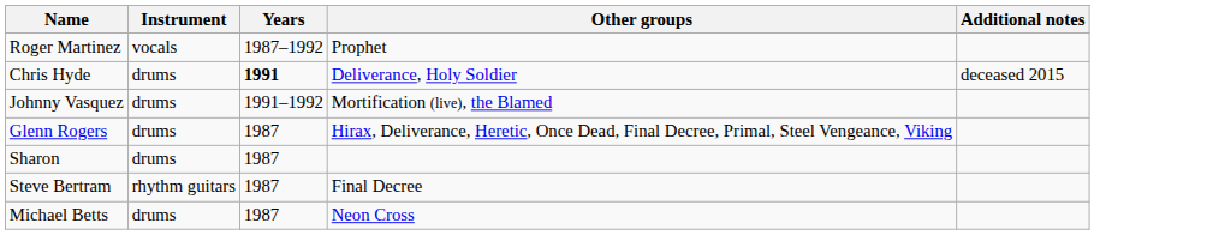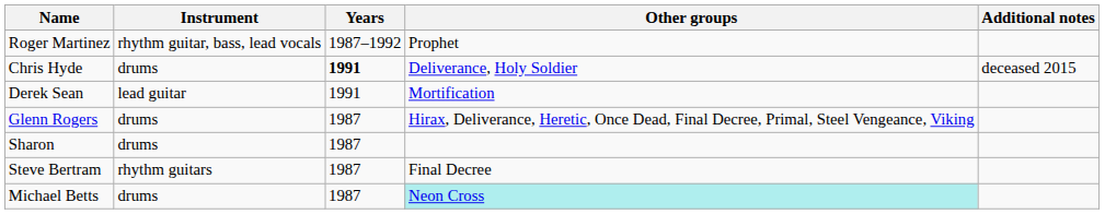 <table class="wikitable">
 <tr>
 <th>Name</th>
 <th>Instrument</th>
 <th>Years</th>
 <th>Other groups</th>
 <th>Additional notes</th>
 </tr>
 <tr>
 <td>Roger Martinez</td>
-<td>vocals</td>
+<td>rhythm guitar, bass, lead vocals</td>
 <td>1987–1992</td>
 <td>Prophet</td>
 <td></td>
 </tr>
 <tr>
 <td>Chris Hyde</td>
 <td>drums</td>
 <td><strong>1991</strong></td>
 <td><a href='#'>Deliverance</a>, <a href='#'>Holy Soldier</a></td>
 <td>deceased 2015</td>
 </tr>
 <tr>
-<td>Johnny Vasquez</td>
-<td>drums</td>
-<td>1991–1992</td>
-<td>Mortification <small>(live)</small>, <a href='#'>the Blamed</a></td>
+<td>Derek Sean</td>
+<td>lead guitar</td>
+<td>1991</td>
+<td><a href='#'>Mortification</a></td>
 <td></td>
 </tr>
 <tr>
 <td><a href='#'>Glenn Rogers</a></td>
 <td>drums</td>
 <td>1987</td>
 <td><a href='#'>Hirax</a>, Deliverance, <a href='#'>Heretic</a>, Once Dead, Final Decree, Primal, Steel Vengeance, <a href='#'>Viking</a></td>
 <td></td>
 </tr>
 <tr>
 <td>Sharon</td>
 <td>drums</td>
 <td>1987</td>
 <td></td>
 <td></td>
 </tr>
 <tr>
 <td>Steve Bertram</td>
 <td>rhythm guitars</td>
 <td>1987</td>
 <td>Final Decree</td>
 <td></td>
 </tr>
 <tr>
 <td>Michael Betts</td>
 <td>drums</td>
 <td>1987</td>
-<td><a href='#'>Neon Cross</a></td>
+<td style="background: paleturquoise;"><a href='#'>Neon Cross</a></td>
 <td></td>
 </tr>
 </table>
